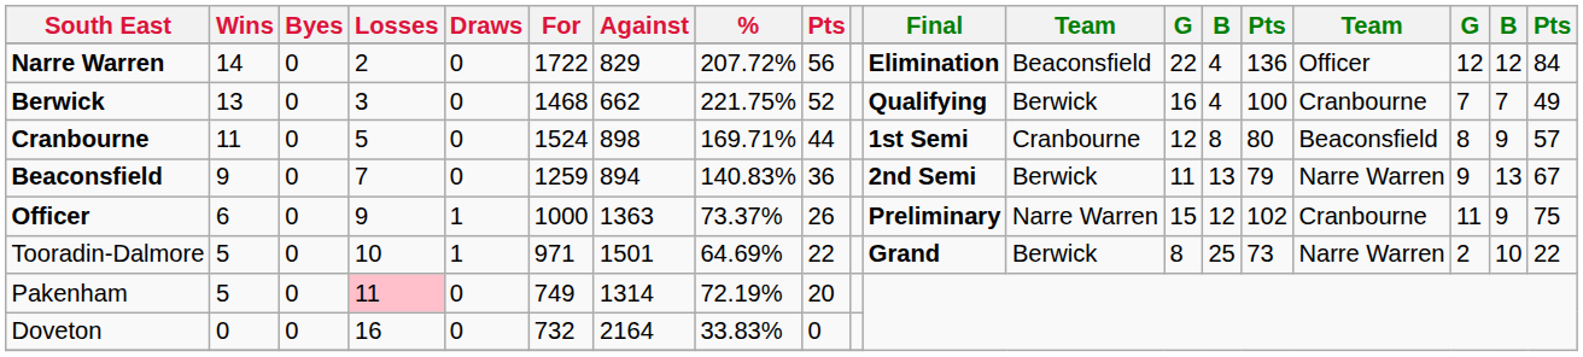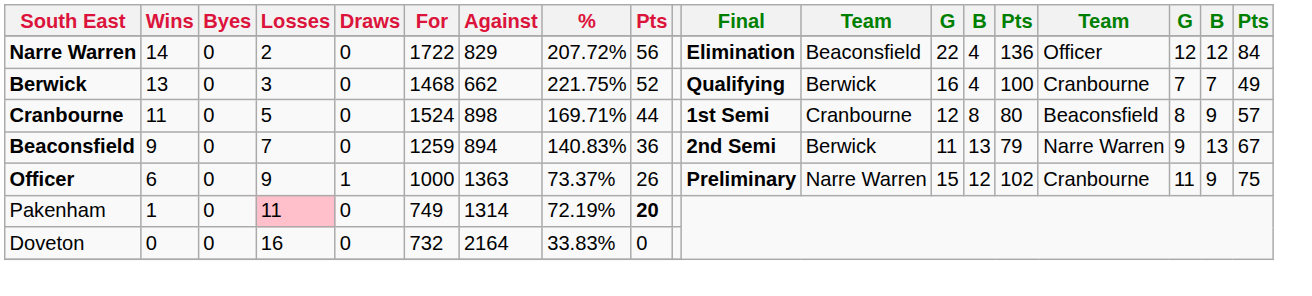 <table style="font-size: 85%; text-align: left;" class="wikitable">
 <tr>
 <th style="color:crimson">South East</th>
 <th style="color:crimson">Wins</th>
 <th style="color:crimson">Byes</th>
 <th style="color:crimson">Losses</th>
 <th style="color:crimson">Draws</th>
 <th style="color:crimson">For</th>
 <th style="color:crimson">Against</th>
 <th style="color:crimson">%</th>
 <th style="color:crimson">Pts</th>
 <th></th>
 <th style="color:green">Final</th>
 <th style="color:green">Team</th>
 <th style="color:green">G</th>
 <th style="color:green">B</th>
 <th style="color:green">Pts</th>
 <th style="color:green">Team</th>
 <th style="color:green">G</th>
 <th style="color:green">B</th>
 <th style="color:green">Pts</th>
 </tr>
 <tr>
 </tr>
 <tr>
 </tr>
 <tr>
 <td><strong>	Narre Warren	</strong></td>
 <td>14</td>
 <td>0</td>
 <td>2</td>
 <td>0</td>
 <td>1722</td>
 <td>829</td>
 <td>207.72%</td>
 <td>56</td>
 <td></td>
 <td><strong>Elimination</strong></td>
 <td>Beaconsfield</td>
 <td>22</td>
 <td>4</td>
 <td>136</td>
 <td>Officer</td>
 <td>12</td>
 <td>12</td>
 <td>84</td>
 </tr>
 <tr>
 <td><strong>	Berwick	</strong></td>
 <td>13</td>
 <td>0</td>
 <td>3</td>
 <td>0</td>
 <td>1468</td>
 <td>662</td>
 <td>221.75%</td>
 <td>52</td>
 <td></td>
 <td><strong>Qualifying</strong></td>
 <td>Berwick</td>
 <td>16</td>
 <td>4</td>
 <td>100</td>
 <td>Cranbourne</td>
 <td>7</td>
 <td>7</td>
 <td>49</td>
 </tr>
 <tr>
 <td><strong>	Cranbourne	</strong></td>
 <td>11</td>
 <td>0</td>
 <td>5</td>
 <td>0</td>
 <td>1524</td>
 <td>898</td>
 <td>169.71%</td>
 <td>44</td>
 <td></td>
 <td><strong>1st Semi</strong></td>
 <td>Cranbourne</td>
 <td>12</td>
 <td>8</td>
 <td>80</td>
 <td>Beaconsfield</td>
 <td>8</td>
 <td>9</td>
 <td>57</td>
 </tr>
 <tr>
 <td><strong>	Beaconsfield	</strong></td>
 <td>9</td>
 <td>0</td>
 <td>7</td>
 <td>0</td>
 <td>1259</td>
 <td>894</td>
 <td>140.83%</td>
 <td>36</td>
 <td></td>
 <td><strong>2nd Semi</strong></td>
 <td>Berwick</td>
 <td>11</td>
 <td>13</td>
 <td>79</td>
 <td>Narre Warren</td>
 <td>9</td>
 <td>13</td>
 <td>67</td>
 </tr>
 <tr>
 <td><strong>	Officer	</strong></td>
 <td>6</td>
 <td>0</td>
 <td>9</td>
 <td>1</td>
 <td>1000</td>
 <td>1363</td>
 <td>73.37%</td>
 <td>26</td>
 <td></td>
 <td><strong>Preliminary</strong></td>
 <td>Narre Warren</td>
 <td>15</td>
 <td>12</td>
 <td>102</td>
 <td>Cranbourne</td>
 <td>11</td>
 <td>9</td>
 <td>75</td>
 </tr>
 <tr>
-<td>Tooradin-Dalmore</td>
-<td>5</td>
-<td>0</td>
-<td>10</td>
+<td>Pakenham</td>
 <td>1</td>
-<td>971</td>
-<td>1501</td>
-<td>64.69%</td>
-<td>22</td>
-<td></td>
-<td><strong>Grand</strong></td>
-<td>Berwick</td>
-<td>8</td>
-<td>25</td>
-<td>73</td>
-<td>Narre Warren</td>
-<td>2</td>
-<td>10</td>
-<td>22</td>
-</tr>
-<tr>
-<td>Pakenham</td>
-<td>5</td>
 <td>0</td>
 <td style="background: pink;">11</td>
 <td>0</td>
 <td>749</td>
 <td>1314</td>
 <td>72.19%</td>
-<td>20</td>
+<td><strong>20</strong></td>
 <td></td>
 </tr>
 <tr>
 <td>Doveton</td>
 <td>0</td>
 <td>0</td>
 <td>16</td>
 <td>0</td>
 <td>732</td>
 <td>2164</td>
 <td>33.83%</td>
 <td>0</td>
 <td></td>
 </tr>
 <tr>
 </tr>
 </table>
